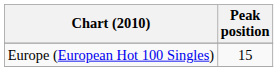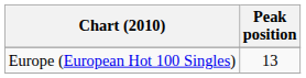 <table class="wikitable sortable">
 <tr>
 <th>Chart (2010)</th>
 <th>Peak<br>position</th>
 </tr>
 <tr>
 </tr>
 <tr>
 </tr>
 <tr>
 </tr>
 <tr>
 </tr>
 <tr>
 <td>Europe (<a href='#'>European Hot 100 Singles</a>)</td>
-<td style="text-align:center;">15</td>
+<td style="text-align:center;">13</td>
 </tr>
 <tr>
 </tr>
 <tr>
 </tr>
 <tr>
 </tr>
 <tr>
 </tr>
 <tr>
 </tr>
 <tr>
 </tr>
 <tr>
 </tr>
 <tr>
 </tr>
 </table>
